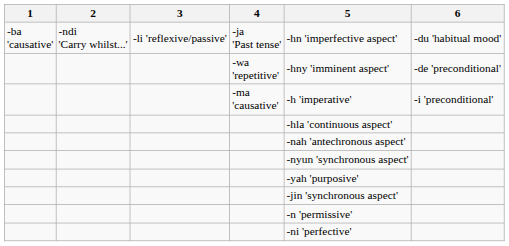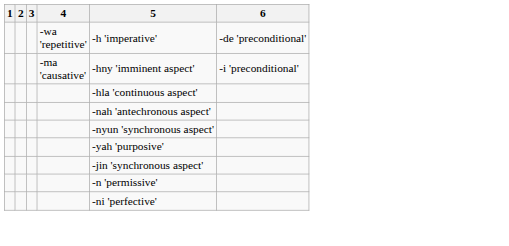 <table class="wikitable">
 <tr>
 <th>1</th>
 <th>2</th>
 <th>3</th>
 <th>4</th>
 <th>5</th>
 <th>6</th>
 </tr>
 <tr>
-<td>-ba<br>'causative'</td>
-<td>-ndi<br>'Carry whilst...'</td>
-<td>-li 'reflexive/passive'</td>
-<td>-ja<br>'Past tense'</td>
-<td>-hn 'imperfective aspect'</td>
-<td>-du 'habitual mood'</td>
-</tr>
-<tr>
 <td></td>
 <td></td>
 <td></td>
 <td>-wa<br>'repetitive'</td>
-<td>-hny 'imminent aspect'</td>
+<td>-h 'imperative'</td>
 <td>-de 'preconditional'</td>
 </tr>
 <tr>
 <td></td>
 <td></td>
 <td></td>
 <td>-ma<br>'causative'</td>
-<td>-h 'imperative'</td>
+<td>-hny 'imminent aspect'</td>
 <td>-i 'preconditional'</td>
 </tr>
 <tr>
 <td></td>
 <td></td>
 <td></td>
 <td></td>
 <td>-hla 'continuous aspect'</td>
 <td></td>
 </tr>
 <tr>
 <td></td>
 <td></td>
 <td></td>
 <td></td>
 <td>-nah 'antechronous aspect'</td>
 <td></td>
 </tr>
 <tr>
 <td></td>
 <td></td>
 <td></td>
 <td></td>
 <td>-nyun 'synchronous aspect'</td>
 <td></td>
 </tr>
 <tr>
 <td></td>
 <td></td>
 <td></td>
 <td></td>
 <td>-yah 'purposive'</td>
 <td></td>
 </tr>
 <tr>
 <td></td>
 <td></td>
 <td></td>
 <td></td>
 <td>-jin 'synchronous aspect'</td>
 <td></td>
 </tr>
 <tr>
 <td></td>
 <td></td>
 <td></td>
 <td></td>
 <td>-n 'permissive'</td>
 <td></td>
 </tr>
 <tr>
 <td></td>
 <td></td>
 <td></td>
 <td></td>
 <td>-ni 'perfective'</td>
 <td></td>
 </tr>
 </table>
